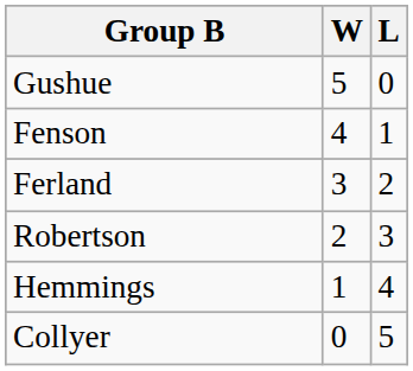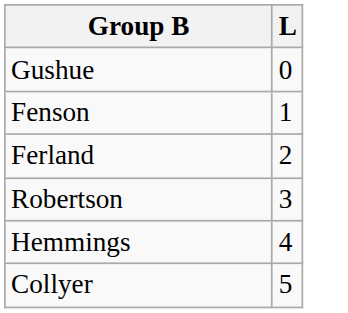 <table class="wikitable">
 <tr>
 <th width=150>Group B</th>
-<th>W</th>
 <th>L</th>
 </tr>
 <tr>
 <td> Gushue</td>
-<td>5</td>
 <td>0</td>
 </tr>
 <tr>
 <td> Fenson</td>
-<td>4</td>
 <td>1</td>
 </tr>
 <tr>
 <td> Ferland</td>
-<td>3</td>
 <td>2</td>
 </tr>
 <tr>
 <td> Robertson</td>
-<td>2</td>
 <td>3</td>
 </tr>
 <tr>
 <td> Hemmings</td>
-<td>1</td>
 <td>4</td>
 </tr>
 <tr>
 <td> Collyer</td>
-<td>0</td>
 <td>5</td>
 </tr>
 </table>
